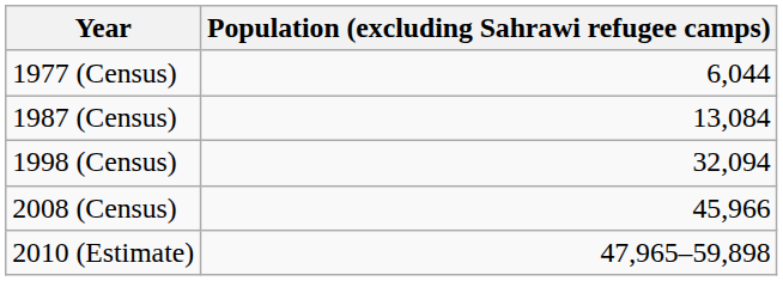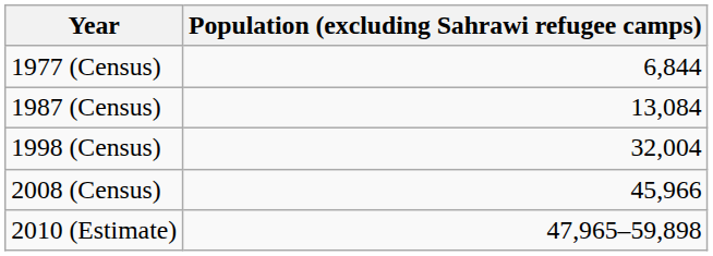 <table class=wikitable>
 <tr>
 <th>Year</th>
 <th>Population (excluding Sahrawi refugee camps)</th>
 </tr>
 <tr>
 <td>1977 (Census)</td>
-<td align="right">6,044</td>
+<td align="right">6,844</td>
 </tr>
 <tr>
 <td>1987 (Census)</td>
 <td align="right">13,084</td>
 </tr>
 <tr>
 <td>1998 (Census)</td>
-<td align="right">32,094</td>
+<td align="right">32,004</td>
 </tr>
 <tr>
 <td>2008 (Census)</td>
 <td align="right">45,966</td>
 </tr>
 <tr>
 <td>2010 (Estimate)</td>
 <td align="right">47,965–59,898</td>
 </tr>
 </table>
